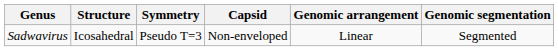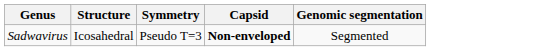 <table class="wikitable sortable" style="text-align:center">
 <tr>
 <th>Genus</th>
 <th>Structure</th>
 <th>Symmetry</th>
 <th>Capsid</th>
-<th>Genomic arrangement</th>
 <th>Genomic segmentation</th>
 </tr>
 <tr>
 <td><em>Sadwavirus</em></td>
 <td>Icosahedral</td>
 <td>Pseudo T=3</td>
-<td>Non-enveloped</td>
-<td>Linear</td>
+<td><strong>Non-enveloped</strong></td>
 <td>Segmented</td>
 </tr>
 </table>
